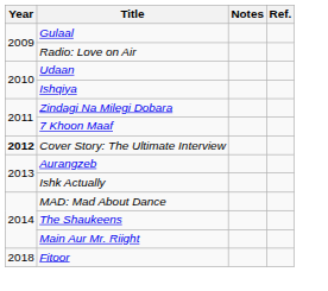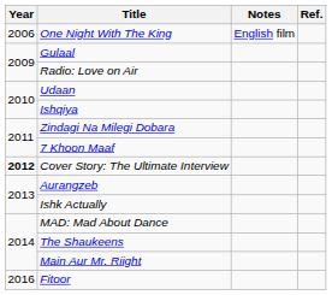 <table class="wikitable sortable">
 <tr>
 <th style="background:;">Year</th>
 <th style="background:;">Title</th>
 <th class="unsortable">Notes</th>
 <th style="background:;" class="unsortable">Ref.</th>
+</tr>
+<tr>
+<td>2006</td>
+<td><em><a href='#'>One Night With The King</a></em></td>
+<td><a href='#'>English</a> film</td>
+<td></td>
 </tr>
 <tr>
 <td rowspan="2">2009</td>
 <td><em><a href='#'>Gulaal</a></em></td>
 <td></td>
 <td></td>
 </tr>
 <tr>
 <td><em>Radio: Love on Air</em></td>
 <td></td>
 <td></td>
 </tr>
 <tr>
 <td rowspan="2">2010</td>
 <td><em><a href='#'>Udaan</a></em></td>
 <td></td>
 <td></td>
 </tr>
 <tr>
 <td><em><a href='#'>Ishqiya</a></em></td>
 <td></td>
 <td></td>
 </tr>
 <tr>
 <td rowspan="2">2011</td>
 <td><em><a href='#'>Zindagi Na Milegi Dobara</a></em></td>
 <td></td>
 <td></td>
 </tr>
 <tr>
 <td><em><a href='#'>7 Khoon Maaf</a></em></td>
 <td></td>
 <td></td>
 </tr>
 <tr>
 <td><strong>2012</strong></td>
 <td><em>Cover Story: The Ultimate Interview</em></td>
 <td></td>
 <td></td>
 </tr>
 <tr>
 <td rowspan="2">2013</td>
 <td><em><a href='#'>Aurangzeb</a></em></td>
 <td></td>
 <td></td>
 </tr>
 <tr>
 <td><em>Ishk Actually</em></td>
 <td></td>
 <td></td>
 </tr>
 <tr>
 <td rowspan="3">2014</td>
 <td><em>MAD: Mad About Dance</em></td>
 <td></td>
 <td></td>
 </tr>
 <tr>
 <td><em><a href='#'>The Shaukeens</a></em></td>
 <td></td>
 <td></td>
 </tr>
 <tr>
 <td><em><a href='#'>Main Aur Mr. Riight</a></em></td>
 <td></td>
 <td></td>
 </tr>
 <tr>
-<td>2018</td>
+<td>2016</td>
 <td><em><a href='#'>Fitoor</a></em></td>
 <td></td>
 <td></td>
 </tr>
 </table>
